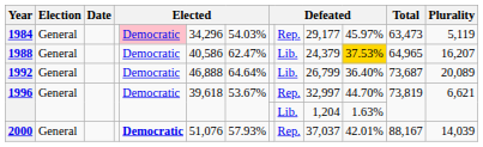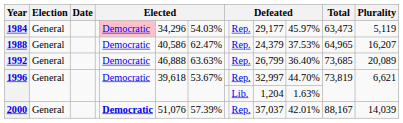 <table class=wikitable>
 <tr>
 <th>Year</th>
 <th>Election</th>
 <th>Date</th>
 <th ! colspan="4">Elected</th>
 <th ! colspan="4">Defeated</th>
 <th>Total</th>
 <th>Plurality</th>
 </tr>
 <tr>
 <th valign="top"><a href='#'>1984</a></th>
 <td valign="top">General</td>
 <td valign="top"></td>
 <td valign="top"></td>
 <td valign="top"  style="background: pink;"><a href='#'>Democratic</a></td>
 <td valign="top" align="right">34,296</td>
 <td valign="top" align="right">54.03%</td>
 <td valign="top"></td>
 <td valign="top" ><a href='#'>Rep.</a></td>
 <td valign="top" align="right">29,177</td>
 <td valign="top" align="right">45.97%</td>
 <td valign="top" align="right">63,473</td>
 <td valign="top" align="right">5,119</td>
 </tr>
 <tr>
 <th valign="top"><a href='#'>1988</a></th>
 <td valign="top">General</td>
 <td valign="top"></td>
 <td valign="top"></td>
 <td valign="top" ><a href='#'>Democratic</a></td>
 <td valign="top" align="right">40,586</td>
 <td valign="top" align="right">62.47%</td>
 <td valign="top"></td>
-<td valign="top" ><a href='#'>Lib.</a></td>
+<td valign="top" ><a href='#'>Rep.</a></td>
 <td valign="top" align="right">24,379</td>
-<td valign="top" align="right" style="background: gold;">37.53%</td>
+<td valign="top" align="right">37.53%</td>
 <td valign="top" align="right">64,965</td>
 <td valign="top" align="right">16,207</td>
 </tr>
 <tr>
 <th valign="top"><a href='#'>1992</a></th>
 <td valign="top">General</td>
 <td valign="top"></td>
 <td valign="top"></td>
 <td valign="top" ><a href='#'>Democratic</a></td>
 <td valign="top" align="right">46,888</td>
-<td valign="top" align="right">64.64%</td>
+<td valign="top" align="right">63.63%</td>
 <td valign="top"></td>
-<td valign="top" ><a href='#'>Lib.</a></td>
+<td valign="top" ><a href='#'>Rep.</a></td>
 <td valign="top" align="right">26,799</td>
 <td valign="top" align="right">36.40%</td>
-<td valign="top" align="right">73,687</td>
+<td valign="top" align="right">73,685</td>
 <td valign="top" align="right">20,089</td>
 </tr>
 <tr>
 <th rowspan="2" valign="top"><a href='#'>1996</a></th>
 <td rowspan="2" valign="top">General</td>
 <td rowspan="2" valign="top"></td>
 <td rowspan="2" valign="top"></td>
 <td rowspan="2" valign="top" ><a href='#'>Democratic</a></td>
 <td rowspan="2" valign="top" align="right">39,618</td>
 <td rowspan="2" valign="top" align="right">53.67%</td>
 <td valign="top"></td>
 <td valign="top" ><a href='#'>Rep.</a></td>
 <td valign="top" align="right">32,997</td>
 <td valign="top" align="right">44.70%</td>
 <td rowspan="2" valign="top" align="right">73,819</td>
 <td rowspan="2" valign="top" align="right">6,621</td>
 </tr>
 <tr>
 <td valign="top"></td>
 <td valign="top" ><a href='#'>Lib.</a></td>
 <td valign="top" align="right">1,204</td>
 <td valign="top" align="right">1.63%</td>
 </tr>
 <tr>
 <th valign="top"><a href='#'>2000</a></th>
 <td valign="top">General</td>
 <td valign="top"></td>
 <td valign="top"></td>
 <td valign="top" ><strong><a href='#'>Democratic</a></strong></td>
 <td valign="top" align="right">51,076</td>
-<td valign="top" align="right">57.93%</td>
+<td valign="top" align="right">57.39%</td>
 <td valign="top"></td>
 <td valign="top" ><a href='#'>Rep.</a></td>
 <td valign="top" align="right">37,037</td>
 <td valign="top" align="right">42.01%</td>
 <td valign="top" align="right">88,167</td>
 <td valign="top" align="right">14,039</td>
 </tr>
 </table>
